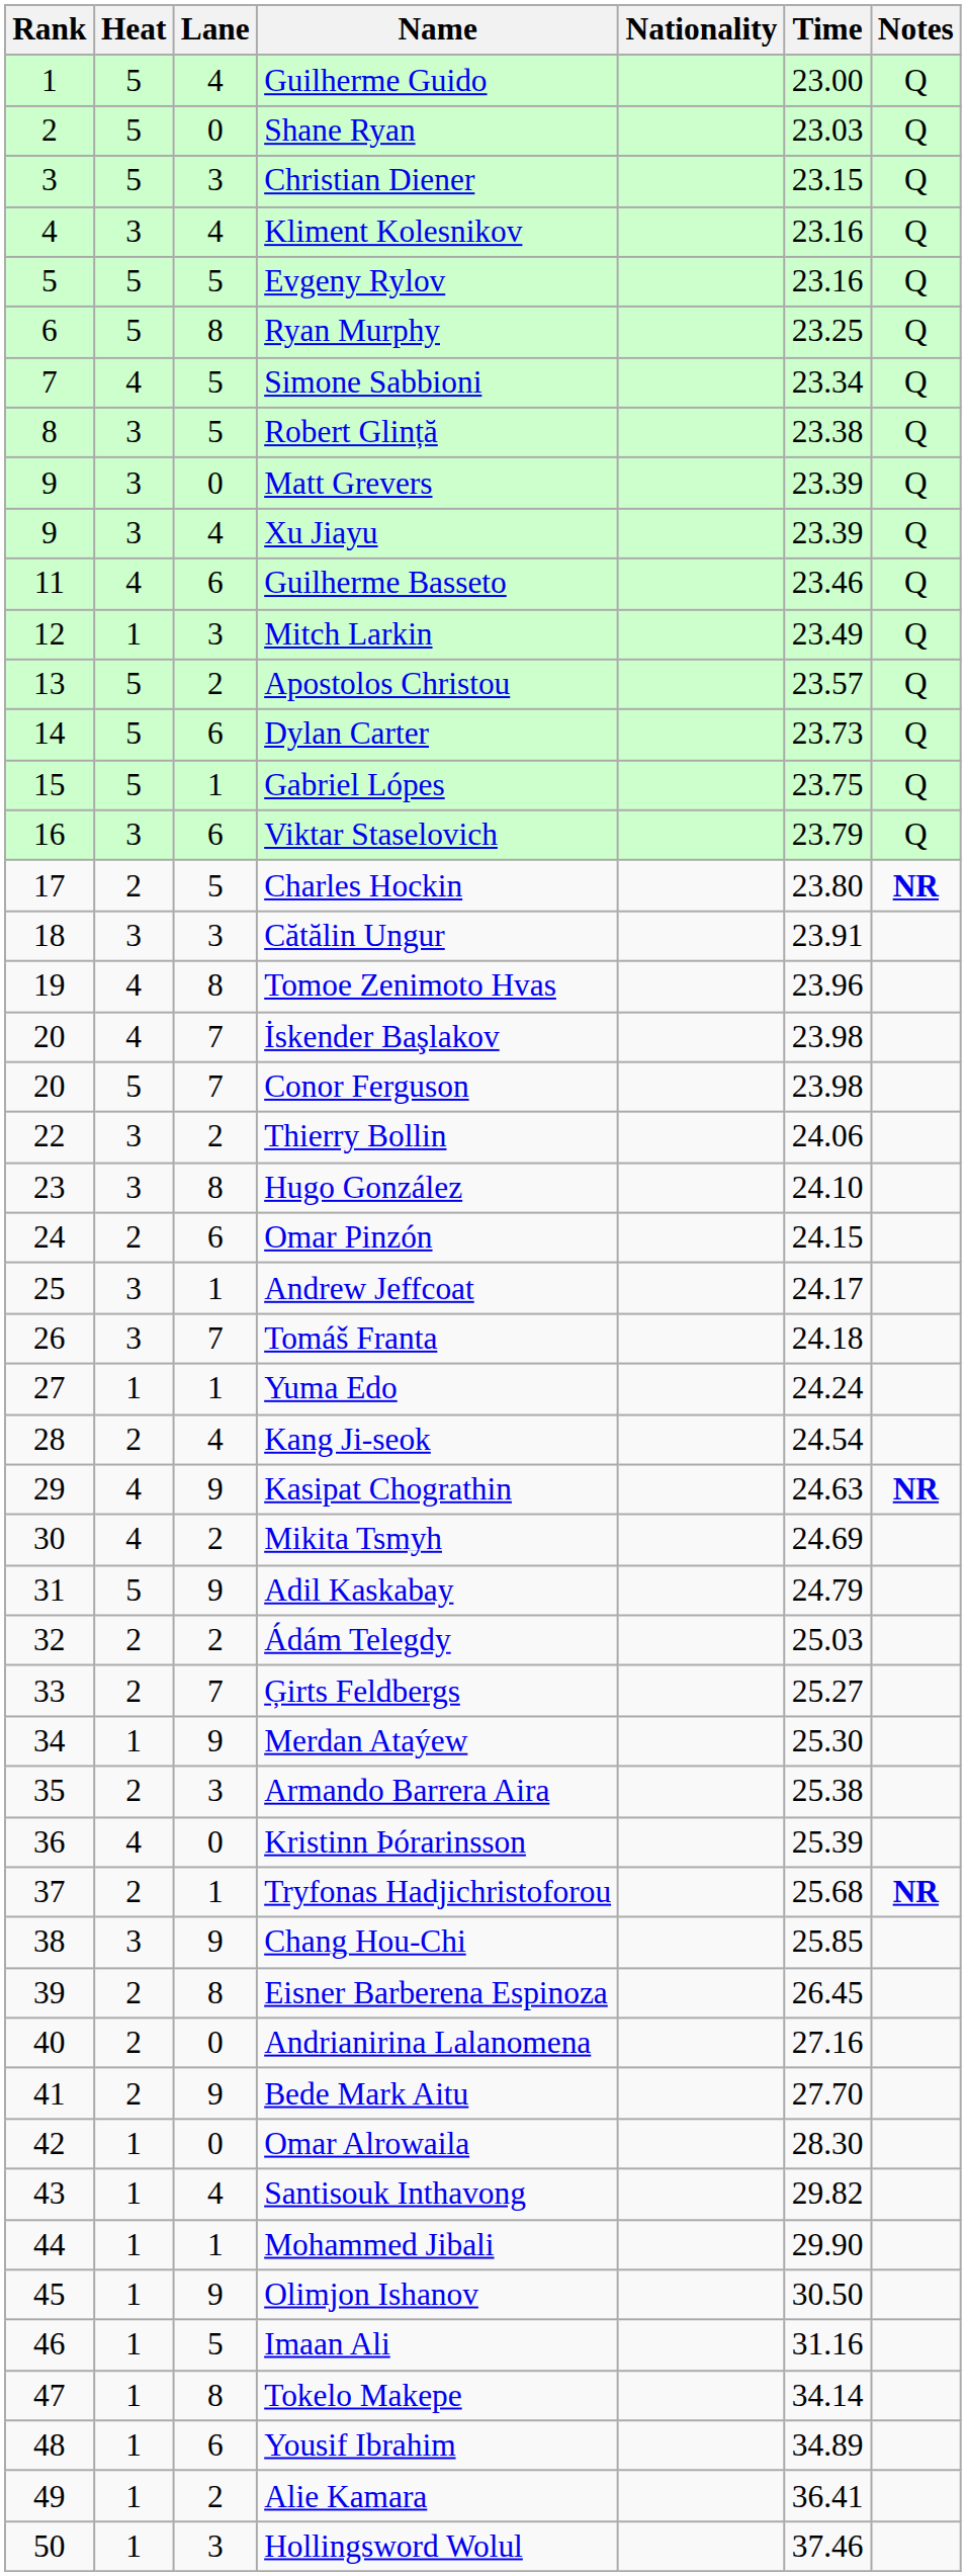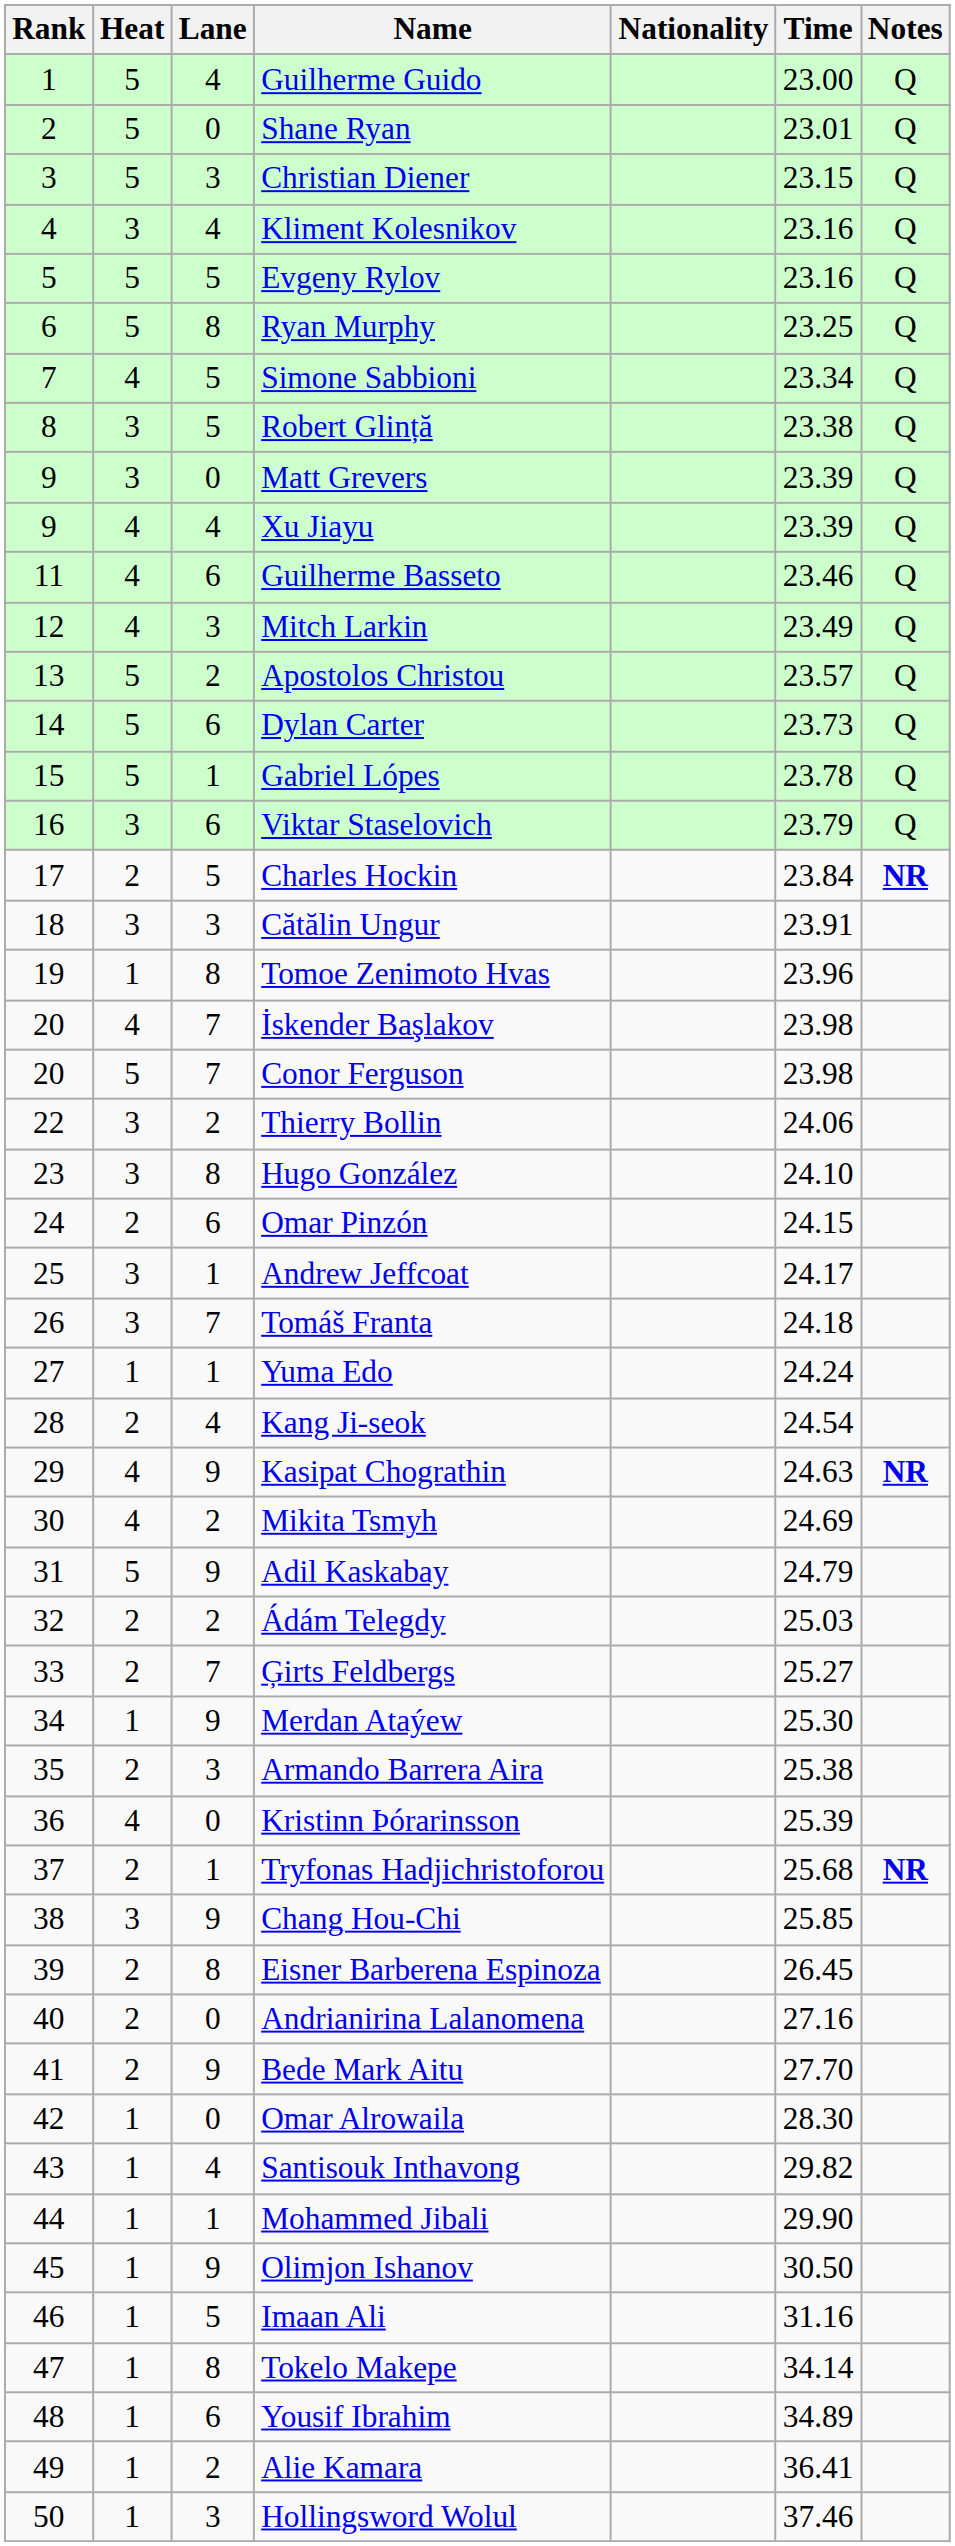 <table class="wikitable sortable" style="text-align:center">
 <tr>
 <th>Rank</th>
 <th>Heat</th>
 <th>Lane</th>
 <th>Name</th>
 <th>Nationality</th>
 <th>Time</th>
 <th>Notes</th>
 </tr>
 <tr bgcolor=ccffcc>
 <td>1</td>
 <td>5</td>
 <td>4</td>
 <td align=left><a href='#'>Guilherme Guido</a></td>
 <td align=left></td>
 <td>23.00</td>
 <td>Q</td>
 </tr>
 <tr bgcolor=ccffcc>
 <td>2</td>
 <td>5</td>
 <td>0</td>
 <td align=left><a href='#'>Shane Ryan</a></td>
 <td align=left></td>
-<td>23.03</td>
+<td>23.01</td>
 <td>Q</td>
 </tr>
 <tr bgcolor=ccffcc>
 <td>3</td>
 <td>5</td>
 <td>3</td>
 <td align=left><a href='#'>Christian Diener</a></td>
 <td align=left></td>
 <td>23.15</td>
 <td>Q</td>
 </tr>
 <tr bgcolor=ccffcc>
 <td>4</td>
 <td>3</td>
 <td>4</td>
 <td align=left><a href='#'>Kliment Kolesnikov</a></td>
 <td align=left></td>
 <td>23.16</td>
 <td>Q</td>
 </tr>
 <tr bgcolor=ccffcc>
 <td>5</td>
 <td>5</td>
 <td>5</td>
 <td align=left><a href='#'>Evgeny Rylov</a></td>
 <td align=left></td>
 <td>23.16</td>
 <td>Q</td>
 </tr>
 <tr bgcolor=ccffcc>
 <td>6</td>
 <td>5</td>
 <td>8</td>
 <td align=left><a href='#'>Ryan Murphy</a></td>
 <td align=left></td>
 <td>23.25</td>
 <td>Q</td>
 </tr>
 <tr bgcolor=ccffcc>
 <td>7</td>
 <td>4</td>
 <td>5</td>
 <td align=left><a href='#'>Simone Sabbioni</a></td>
 <td align=left></td>
 <td>23.34</td>
 <td>Q</td>
 </tr>
 <tr bgcolor=ccffcc>
 <td>8</td>
 <td>3</td>
 <td>5</td>
 <td align=left><a href='#'>Robert Glință</a></td>
 <td align=left></td>
 <td>23.38</td>
 <td>Q</td>
 </tr>
 <tr bgcolor=ccffcc>
 <td>9</td>
 <td>3</td>
 <td>0</td>
 <td align=left><a href='#'>Matt Grevers</a></td>
 <td align=left></td>
 <td>23.39</td>
 <td>Q</td>
 </tr>
 <tr bgcolor=ccffcc>
 <td>9</td>
-<td>3</td>
+<td>4</td>
 <td>4</td>
 <td align=left><a href='#'>Xu Jiayu</a></td>
 <td align=left></td>
 <td>23.39</td>
 <td>Q</td>
 </tr>
 <tr bgcolor=ccffcc>
 <td>11</td>
 <td>4</td>
 <td>6</td>
 <td align=left><a href='#'>Guilherme Basseto</a></td>
 <td align=left></td>
 <td>23.46</td>
 <td>Q</td>
 </tr>
 <tr bgcolor=ccffcc>
 <td>12</td>
-<td>1</td>
+<td>4</td>
 <td>3</td>
 <td align=left><a href='#'>Mitch Larkin</a></td>
 <td align=left></td>
 <td>23.49</td>
 <td>Q</td>
 </tr>
 <tr bgcolor=ccffcc>
 <td>13</td>
 <td>5</td>
 <td>2</td>
 <td align=left><a href='#'>Apostolos Christou</a></td>
 <td align=left></td>
 <td>23.57</td>
 <td>Q</td>
 </tr>
 <tr bgcolor=ccffcc>
 <td>14</td>
 <td>5</td>
 <td>6</td>
 <td align=left><a href='#'>Dylan Carter</a></td>
 <td align=left></td>
 <td>23.73</td>
 <td>Q</td>
 </tr>
 <tr bgcolor=ccffcc>
 <td>15</td>
 <td>5</td>
 <td>1</td>
 <td align=left><a href='#'>Gabriel Lópes</a></td>
 <td align=left></td>
-<td>23.75</td>
+<td>23.78</td>
 <td>Q</td>
 </tr>
 <tr bgcolor=ccffcc>
 <td>16</td>
 <td>3</td>
 <td>6</td>
 <td align=left><a href='#'>Viktar Staselovich</a></td>
 <td align=left></td>
 <td>23.79</td>
 <td>Q</td>
 </tr>
 <tr>
 <td>17</td>
 <td>2</td>
 <td>5</td>
 <td align=left><a href='#'>Charles Hockin</a></td>
 <td align=left></td>
-<td>23.80</td>
+<td>23.84</td>
 <td><strong><a href='#'>NR</a></strong></td>
 </tr>
 <tr>
 <td>18</td>
 <td>3</td>
 <td>3</td>
 <td align=left><a href='#'>Cătălin Ungur</a></td>
 <td align=left></td>
 <td>23.91</td>
 <td></td>
 </tr>
 <tr>
 <td>19</td>
-<td>4</td>
+<td>1</td>
 <td>8</td>
 <td align=left><a href='#'>Tomoe Zenimoto Hvas</a></td>
 <td align=left></td>
 <td>23.96</td>
 <td></td>
 </tr>
 <tr>
 <td>20</td>
 <td>4</td>
 <td>7</td>
 <td align=left><a href='#'>İskender Başlakov</a></td>
 <td align=left></td>
 <td>23.98</td>
 <td></td>
 </tr>
 <tr>
 <td>20</td>
 <td>5</td>
 <td>7</td>
 <td align=left><a href='#'>Conor Ferguson</a></td>
 <td align=left></td>
 <td>23.98</td>
 <td></td>
 </tr>
 <tr>
 <td>22</td>
 <td>3</td>
 <td>2</td>
 <td align=left><a href='#'>Thierry Bollin</a></td>
 <td align=left></td>
 <td>24.06</td>
 <td></td>
 </tr>
 <tr>
 <td>23</td>
 <td>3</td>
 <td>8</td>
 <td align=left><a href='#'>Hugo González</a></td>
 <td align=left></td>
 <td>24.10</td>
 <td></td>
 </tr>
 <tr>
 <td>24</td>
 <td>2</td>
 <td>6</td>
 <td align=left><a href='#'>Omar Pinzón</a></td>
 <td align=left></td>
 <td>24.15</td>
 <td></td>
 </tr>
 <tr>
 <td>25</td>
 <td>3</td>
 <td>1</td>
 <td align=left><a href='#'>Andrew Jeffcoat</a></td>
 <td align=left></td>
 <td>24.17</td>
 <td></td>
 </tr>
 <tr>
 <td>26</td>
 <td>3</td>
 <td>7</td>
 <td align=left><a href='#'>Tomáš Franta</a></td>
 <td align=left></td>
 <td>24.18</td>
 <td></td>
 </tr>
 <tr>
 <td>27</td>
 <td>1</td>
 <td>1</td>
 <td align=left><a href='#'>Yuma Edo</a></td>
 <td align=left></td>
 <td>24.24</td>
 <td></td>
 </tr>
 <tr>
 <td>28</td>
 <td>2</td>
 <td>4</td>
 <td align=left><a href='#'>Kang Ji-seok</a></td>
 <td align=left></td>
 <td>24.54</td>
 <td></td>
 </tr>
 <tr>
 <td>29</td>
 <td>4</td>
 <td>9</td>
 <td align=left><a href='#'>Kasipat Chograthin</a></td>
 <td align=left></td>
 <td>24.63</td>
 <td><strong><a href='#'>NR</a></strong></td>
 </tr>
 <tr>
 <td>30</td>
 <td>4</td>
 <td>2</td>
 <td align=left><a href='#'>Mikita Tsmyh</a></td>
 <td align=left></td>
 <td>24.69</td>
 <td></td>
 </tr>
 <tr>
 <td>31</td>
 <td>5</td>
 <td>9</td>
 <td align=left><a href='#'>Adil Kaskabay</a></td>
 <td align=left></td>
 <td>24.79</td>
 <td></td>
 </tr>
 <tr>
 <td>32</td>
 <td>2</td>
 <td>2</td>
 <td align=left><a href='#'>Ádám Telegdy</a></td>
 <td align=left></td>
 <td>25.03</td>
 <td></td>
 </tr>
 <tr>
 <td>33</td>
 <td>2</td>
 <td>7</td>
 <td align=left><a href='#'>Ģirts Feldbergs</a></td>
 <td align=left></td>
 <td>25.27</td>
 <td></td>
 </tr>
 <tr>
 <td>34</td>
 <td>1</td>
 <td>9</td>
 <td align=left><a href='#'>Merdan Ataýew</a></td>
 <td align=left></td>
 <td>25.30</td>
 <td></td>
 </tr>
 <tr>
 <td>35</td>
 <td>2</td>
 <td>3</td>
 <td align=left><a href='#'>Armando Barrera Aira</a></td>
 <td align=left></td>
 <td>25.38</td>
 <td></td>
 </tr>
 <tr>
 <td>36</td>
 <td>4</td>
 <td>0</td>
 <td align=left><a href='#'>Kristinn Þórarinsson</a></td>
 <td align=left></td>
 <td>25.39</td>
 <td></td>
 </tr>
 <tr>
 <td>37</td>
 <td>2</td>
 <td>1</td>
 <td align=left><a href='#'>Tryfonas Hadjichristoforou</a></td>
 <td align=left></td>
 <td>25.68</td>
 <td><strong><a href='#'>NR</a></strong></td>
 </tr>
 <tr>
 <td>38</td>
 <td>3</td>
 <td>9</td>
 <td align=left><a href='#'>Chang Hou-Chi</a></td>
 <td align=left></td>
 <td>25.85</td>
 <td></td>
 </tr>
 <tr>
 <td>39</td>
 <td>2</td>
 <td>8</td>
 <td align=left><a href='#'>Eisner Barberena Espinoza</a></td>
 <td align=left></td>
 <td>26.45</td>
 <td></td>
 </tr>
 <tr>
 <td>40</td>
 <td>2</td>
 <td>0</td>
 <td align=left><a href='#'>Andrianirina Lalanomena</a></td>
 <td align=left></td>
 <td>27.16</td>
 <td></td>
 </tr>
 <tr>
 <td>41</td>
 <td>2</td>
 <td>9</td>
 <td align=left><a href='#'>Bede Mark Aitu</a></td>
 <td align=left></td>
 <td>27.70</td>
 <td></td>
 </tr>
 <tr>
 <td>42</td>
 <td>1</td>
 <td>0</td>
 <td align=left><a href='#'>Omar Alrowaila</a></td>
 <td align=left></td>
 <td>28.30</td>
 <td></td>
 </tr>
 <tr>
 <td>43</td>
 <td>1</td>
 <td>4</td>
 <td align=left><a href='#'>Santisouk Inthavong</a></td>
 <td align=left></td>
 <td>29.82</td>
 <td></td>
 </tr>
 <tr>
 <td>44</td>
 <td>1</td>
 <td>1</td>
 <td align=left><a href='#'>Mohammed Jibali</a></td>
 <td align=left></td>
 <td>29.90</td>
 <td></td>
 </tr>
 <tr>
 <td>45</td>
 <td>1</td>
 <td>9</td>
 <td align=left><a href='#'>Olimjon Ishanov</a></td>
 <td align=left></td>
 <td>30.50</td>
 <td></td>
 </tr>
 <tr>
 <td>46</td>
 <td>1</td>
 <td>5</td>
 <td align=left><a href='#'>Imaan Ali</a></td>
 <td align=left></td>
 <td>31.16</td>
 <td></td>
 </tr>
 <tr>
 <td>47</td>
 <td>1</td>
 <td>8</td>
 <td align=left><a href='#'>Tokelo Makepe</a></td>
 <td align=left></td>
 <td>34.14</td>
 <td></td>
 </tr>
 <tr>
 <td>48</td>
 <td>1</td>
 <td>6</td>
 <td align=left><a href='#'>Yousif Ibrahim</a></td>
 <td align=left></td>
 <td>34.89</td>
 <td></td>
 </tr>
 <tr>
 <td>49</td>
 <td>1</td>
 <td>2</td>
 <td align=left><a href='#'>Alie Kamara</a></td>
 <td align=left></td>
 <td>36.41</td>
 <td></td>
 </tr>
 <tr>
 <td>50</td>
 <td>1</td>
 <td>3</td>
 <td align=left><a href='#'>Hollingsword Wolul</a></td>
 <td align=left></td>
 <td>37.46</td>
 <td></td>
 </tr>
 </table>
